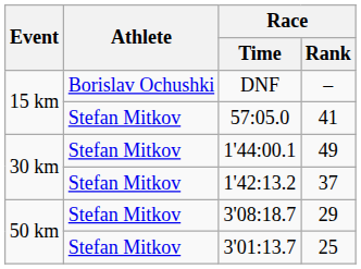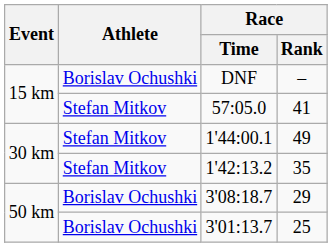 <table class="wikitable" border="1" style="font-size:90%">
 <tr>
 <th rowspan=2>Event</th>
 <th rowspan=2>Athlete</th>
 <th colspan=2>Race</th>
 </tr>
 <tr>
 <th>Time</th>
 <th>Rank</th>
 </tr>
 <tr>
 <td rowspan=2>15 km</td>
 <td><a href='#'>Borislav Ochushki</a></td>
 <td align=center>DNF</td>
 <td align=center>–</td>
 </tr>
 <tr>
 <td><a href='#'>Stefan Mitkov</a></td>
 <td align=center>57:05.0</td>
 <td align=center>41</td>
 </tr>
 <tr>
 <td rowspan=2>30 km</td>
 <td><a href='#'>Stefan Mitkov</a></td>
 <td align=center>1'44:00.1</td>
 <td align=center>49</td>
 </tr>
 <tr>
 <td><a href='#'>Stefan Mitkov</a></td>
 <td align=center>1'42:13.2</td>
-<td align=center>37</td>
+<td align=center>35</td>
 </tr>
 <tr>
 <td rowspan=2>50 km</td>
-<td><a href='#'>Stefan Mitkov</a></td>
+<td><a href='#'>Borislav Ochushki</a></td>
 <td align=center>3'08:18.7</td>
 <td align=center>29</td>
 </tr>
 <tr>
-<td><a href='#'>Stefan Mitkov</a></td>
+<td><a href='#'>Borislav Ochushki</a></td>
 <td align=center>3'01:13.7</td>
 <td align=center>25</td>
 </tr>
 </table>
